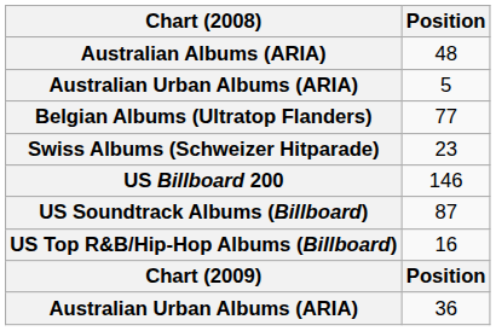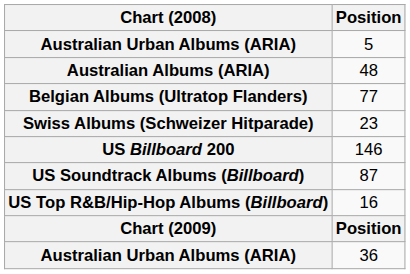 <table class="wikitable sortable plainrowheaders" style="text-align:center">
 <tr>
 <th scope="col">Chart (2008)</th>
 <th scope="col">Position</th>
 </tr>
 <tr>
+<th scope="row">Australian Urban Albums (ARIA)</th>
+<td>5</td>
+</tr>
+<tr>
 <th scope="row">Australian Albums (ARIA)</th>
 <td>48</td>
-</tr>
-<tr>
-<th scope="row">Australian Urban Albums (ARIA)</th>
-<td>5</td>
 </tr>
 <tr>
 <th scope="row">Belgian Albums (Ultratop Flanders)</th>
 <td>77</td>
 </tr>
 <tr>
 <th scope="row">Swiss Albums (Schweizer Hitparade)</th>
 <td>23</td>
 </tr>
 <tr>
 <th scope="row">US <em>Billboard</em> 200</th>
 <td>146</td>
 </tr>
 <tr>
 <th scope="row">US Soundtrack Albums (<em>Billboard</em>)</th>
 <td>87</td>
 </tr>
 <tr>
 <th scope="row">US Top R&B/Hip-Hop Albums (<em>Billboard</em>)</th>
 <td>16</td>
 </tr>
 <tr>
 <th scope="col">Chart (2009)</th>
 <th scope="col">Position</th>
 </tr>
 <tr>
 <th scope="row">Australian Urban Albums (ARIA)</th>
 <td>36</td>
 </tr>
 </table>
